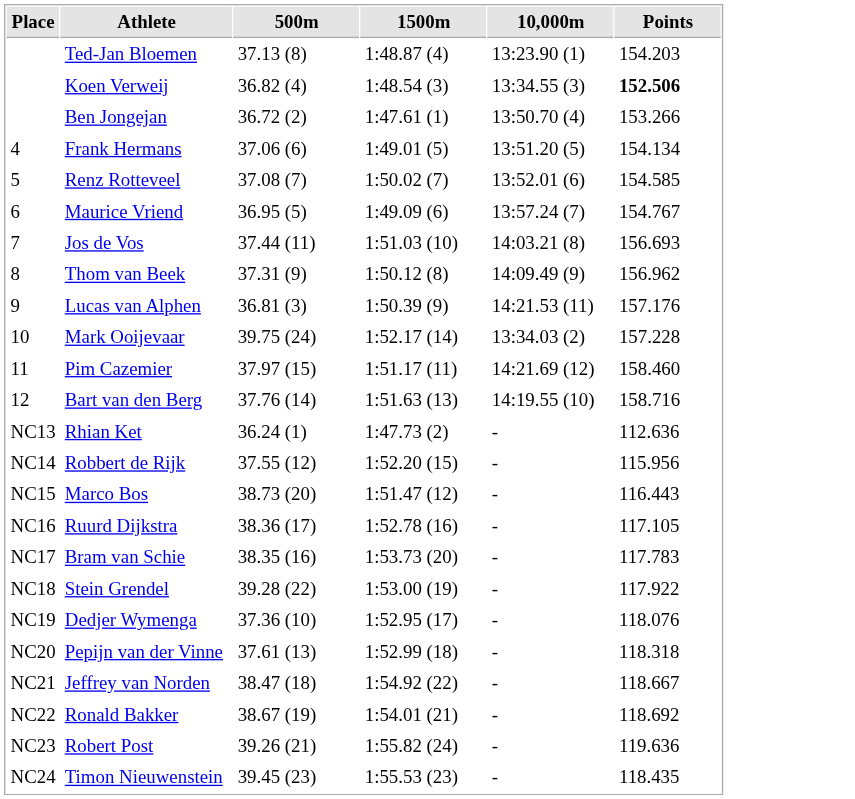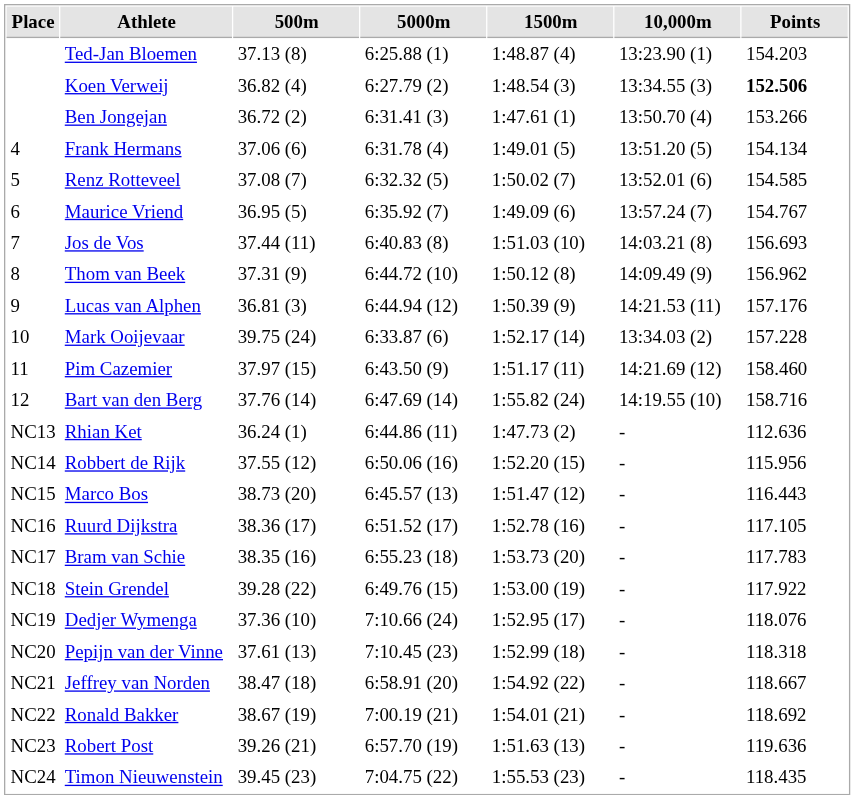 <table cellspacing="1" cellpadding="3" style="border:1px solid #AAAAAA;font-size:90%">
 <tr bgcolor="#E4E4E4">
 <th style="border-bottom:1px solid #AAAAAA" width=15>Place</th>
 <th style="border-bottom:1px solid #AAAAAA" width=125>Athlete</th>
 <th style="border-bottom:1px solid #AAAAAA" width=90>500m</th>
+<th style="border-bottom:1px solid #AAAAAA" width=90>5000m</th>
 <th style="border-bottom:1px solid #AAAAAA" width=90>1500m</th>
 <th style="border-bottom:1px solid #AAAAAA" width=90>10,000m</th>
 <th style="border-bottom:1px solid #AAAAAA" width=75>Points</th>
 </tr>
 <tr>
 <td></td>
 <td align=left><a href='#'>Ted-Jan Bloemen</a></td>
 <td>37.13 (8)</td>
+<td>6:25.88 (1)</td>
 <td>1:48.87 (4)</td>
 <td>13:23.90 (1)</td>
 <td>154.203</td>
 </tr>
 <tr>
 <td></td>
 <td align=left><a href='#'>Koen Verweij</a></td>
 <td>36.82 (4)</td>
+<td>6:27.79 (2)</td>
 <td>1:48.54 (3)</td>
 <td>13:34.55 (3)</td>
 <td><strong>152.506</strong></td>
 </tr>
 <tr>
 <td></td>
 <td align=left><a href='#'>Ben Jongejan</a></td>
 <td>36.72 (2)</td>
+<td>6:31.41 (3)</td>
 <td>1:47.61 (1)</td>
 <td>13:50.70 (4)</td>
 <td>153.266</td>
 </tr>
 <tr>
 <td>4</td>
 <td align=left><a href='#'>Frank Hermans</a></td>
 <td>37.06 (6)</td>
+<td>6:31.78 (4)</td>
 <td>1:49.01 (5)</td>
 <td>13:51.20 (5)</td>
 <td>154.134</td>
 </tr>
 <tr>
 <td>5</td>
 <td align=left><a href='#'>Renz Rotteveel</a></td>
 <td>37.08 (7)</td>
+<td>6:32.32 (5)</td>
 <td>1:50.02 (7)</td>
 <td>13:52.01 (6)</td>
 <td>154.585</td>
 </tr>
 <tr>
 <td>6</td>
 <td align=left><a href='#'>Maurice Vriend</a></td>
 <td>36.95 (5)</td>
+<td>6:35.92 (7)</td>
 <td>1:49.09 (6)</td>
 <td>13:57.24 (7)</td>
 <td>154.767</td>
 </tr>
 <tr>
 <td>7</td>
 <td align=left><a href='#'>Jos de Vos</a></td>
 <td>37.44 (11)</td>
+<td>6:40.83 (8)</td>
 <td>1:51.03 (10)</td>
 <td>14:03.21 (8)</td>
 <td>156.693</td>
 </tr>
 <tr>
 <td>8</td>
 <td align=left><a href='#'>Thom van Beek</a></td>
 <td>37.31 (9)</td>
+<td>6:44.72 (10)</td>
 <td>1:50.12 (8)</td>
 <td>14:09.49 (9)</td>
 <td>156.962</td>
 </tr>
 <tr>
 <td>9</td>
 <td align=left><a href='#'>Lucas van Alphen</a></td>
 <td>36.81 (3)</td>
+<td>6:44.94 (12)</td>
 <td>1:50.39 (9)</td>
 <td>14:21.53 (11)</td>
 <td>157.176</td>
 </tr>
 <tr>
 <td>10</td>
 <td align=left><a href='#'>Mark Ooijevaar</a></td>
 <td>39.75 (24)</td>
+<td>6:33.87 (6)</td>
 <td>1:52.17 (14)</td>
 <td>13:34.03 (2)</td>
 <td>157.228</td>
 </tr>
 <tr>
 <td>11</td>
 <td align=left><a href='#'>Pim Cazemier</a></td>
 <td>37.97 (15)</td>
+<td>6:43.50 (9)</td>
 <td>1:51.17 (11)</td>
 <td>14:21.69 (12)</td>
 <td>158.460</td>
 </tr>
 <tr>
 <td>12</td>
 <td align=left><a href='#'>Bart van den Berg</a></td>
 <td>37.76 (14)</td>
-<td>1:51.63 (13)</td>
+<td>6:47.69 (14)</td>
+<td>1:55.82 (24)</td>
 <td>14:19.55 (10)</td>
 <td>158.716</td>
 </tr>
 <tr>
 <td>NC13</td>
 <td align=left><a href='#'>Rhian Ket</a></td>
 <td>36.24 (1)</td>
+<td>6:44.86 (11)</td>
 <td>1:47.73 (2)</td>
 <td>-</td>
 <td>112.636</td>
 </tr>
 <tr>
 <td>NC14</td>
 <td align=left><a href='#'>Robbert de Rijk</a></td>
 <td>37.55 (12)</td>
+<td>6:50.06 (16)</td>
 <td>1:52.20 (15)</td>
 <td>-</td>
 <td>115.956</td>
 </tr>
 <tr>
 <td>NC15</td>
 <td align=left><a href='#'>Marco Bos</a></td>
 <td>38.73 (20)</td>
+<td>6:45.57 (13)</td>
 <td>1:51.47 (12)</td>
 <td>-</td>
 <td>116.443</td>
 </tr>
 <tr>
 <td>NC16</td>
 <td align=left><a href='#'>Ruurd Dijkstra</a></td>
 <td>38.36 (17)</td>
+<td>6:51.52 (17)</td>
 <td>1:52.78 (16)</td>
 <td>-</td>
 <td>117.105</td>
 </tr>
 <tr>
 <td>NC17</td>
 <td align=left><a href='#'>Bram van Schie</a></td>
 <td>38.35 (16)</td>
+<td>6:55.23 (18)</td>
 <td>1:53.73 (20)</td>
 <td>-</td>
 <td>117.783</td>
 </tr>
 <tr>
 <td>NC18</td>
 <td align=left><a href='#'>Stein Grendel</a></td>
 <td>39.28 (22)</td>
+<td>6:49.76 (15)</td>
 <td>1:53.00 (19)</td>
 <td>-</td>
 <td>117.922</td>
 </tr>
 <tr>
 <td>NC19</td>
 <td align=left><a href='#'>Dedjer Wymenga</a></td>
 <td>37.36 (10)</td>
+<td>7:10.66 (24)</td>
 <td>1:52.95 (17)</td>
 <td>-</td>
 <td>118.076</td>
 </tr>
 <tr>
 <td>NC20</td>
 <td align=left><a href='#'>Pepijn van der Vinne</a></td>
 <td>37.61 (13)</td>
+<td>7:10.45 (23)</td>
 <td>1:52.99 (18)</td>
 <td>-</td>
 <td>118.318</td>
 </tr>
 <tr>
 <td>NC21</td>
 <td align=left><a href='#'>Jeffrey van Norden</a></td>
 <td>38.47 (18)</td>
+<td>6:58.91 (20)</td>
 <td>1:54.92 (22)</td>
 <td>-</td>
 <td>118.667</td>
 </tr>
 <tr>
 <td>NC22</td>
 <td align=left><a href='#'>Ronald Bakker</a></td>
 <td>38.67 (19)</td>
+<td>7:00.19 (21)</td>
 <td>1:54.01 (21)</td>
 <td>-</td>
 <td>118.692</td>
 </tr>
 <tr>
 <td>NC23</td>
 <td align=left><a href='#'>Robert Post</a></td>
 <td>39.26 (21)</td>
-<td>1:55.82 (24)</td>
+<td>6:57.70 (19)</td>
+<td>1:51.63 (13)</td>
 <td>-</td>
 <td>119.636</td>
 </tr>
 <tr>
 <td>NC24</td>
 <td align=left><a href='#'>Timon Nieuwenstein</a></td>
 <td>39.45 (23)</td>
+<td>7:04.75 (22)</td>
 <td>1:55.53 (23)</td>
 <td>-</td>
 <td>118.435</td>
 </tr>
 </table>
